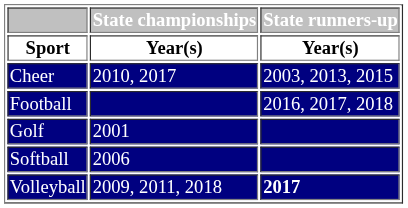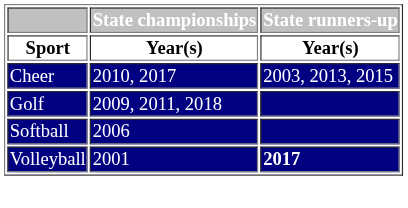 <table border="1">
 <tr align=center style="background: #c0c0c0; color: white">
 <th></th>
 <th>State championships</th>
 <th>State runners-up</th>
 </tr>
 <tr>
 <th>Sport</th>
 <th>Year(s)</th>
 <th>Year(s)</th>
 </tr>
 <tr style="background: #000080; color: white">
 <td>Cheer</td>
 <td>2010, 2017</td>
 <td>2003, 2013, 2015</td>
 </tr>
 <tr style="background: #000080; color: white">
-<td>Football</td>
-<td></td>
-<td>2016, 2017, 2018</td>
-</tr>
-<tr style="background: #000080; color: white">
 <td>Golf</td>
-<td>2001</td>
+<td>2009, 2011, 2018</td>
 <td></td>
 </tr>
 <tr style="background: #000080; color: white">
 <td>Softball</td>
 <td>2006</td>
 <td></td>
 </tr>
 <tr style="background: #000080; color: white">
 <td>Volleyball</td>
-<td>2009, 2011, 2018</td>
+<td>2001</td>
 <td><strong>2017</strong></td>
 </tr>
 </table>
